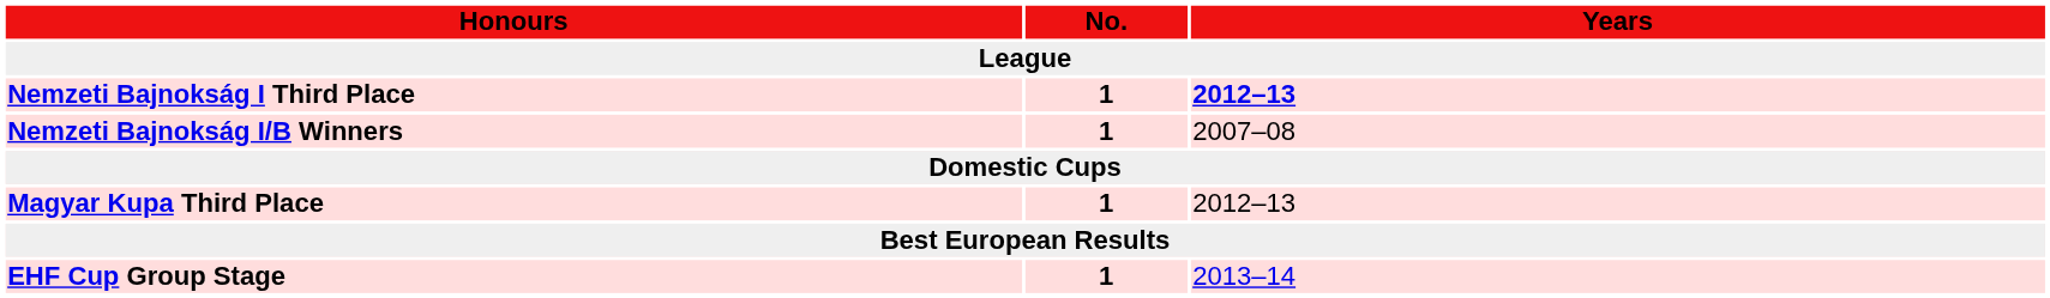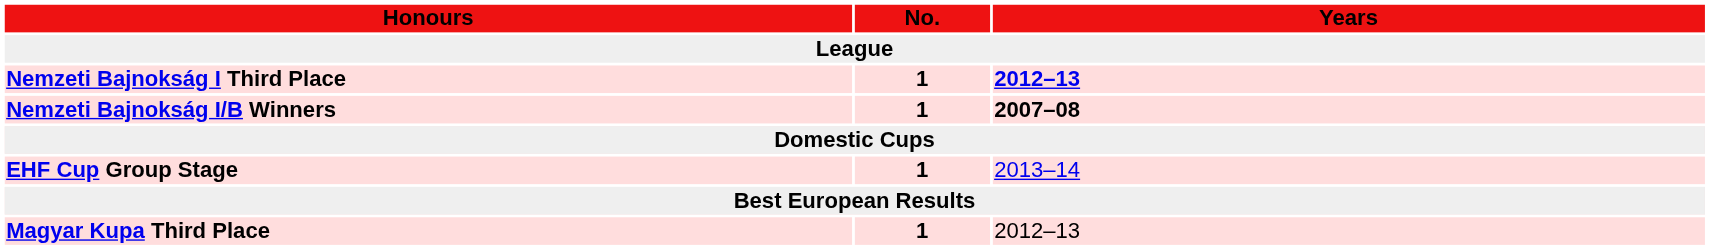 <table style="width:78%;">
 <tr style="background:#EE1212;">
 <th width=50%><span>  <strong>Honours</strong></span></th>
 <th width=8%><span>   <strong>No.</strong></span></th>
 <th !width=20%><span> <strong>Years</strong></span></th>
 </tr>
 <tr>
 <th colspan="3" style="background:#efefef;"><strong>League</strong></th>
 </tr>
 <tr style="background:#fdd;">
 <td><strong><a href='#'>Nemzeti Bajnokság I</a></strong> <strong>Third Place</strong></td>
 <td align=center><strong>1</strong></td>
 <td><strong><a href='#'>2012–13</a></strong></td>
 </tr>
 <tr style="background:#fdd;">
 <td><strong><a href='#'>Nemzeti Bajnokság I/B</a></strong> <strong>Winners</strong></td>
 <td align=center><strong>1</strong></td>
-<td>2007–08</td>
+<td><strong>2007–08</strong></td>
 </tr>
 <tr style="background:#fdd;">
 <th colspan="3" style="background:#efefef;"><strong>Domestic Cups</strong></th>
+</tr>
+<tr style="background:#fdd;">
+<td><strong><a href='#'>EHF Cup</a> Group Stage</strong></td>
+<td align=center><strong>1</strong></td>
+<td><a href='#'>2013–14</a></td>
+</tr>
+<tr style="background:#fdd;">
+<th colspan="3" style="background:#efefef;"><strong>Best European Results</strong></th>
 </tr>
 <tr style="background:#fdd;">
 <td><strong><a href='#'>Magyar Kupa</a> Third Place</strong></td>
 <td align=center><strong>1</strong></td>
 <td>2012–13</td>
 </tr>
-<tr style="background:#fdd;">
-<th colspan="3" style="background:#efefef;"><strong>Best European Results</strong></th>
-</tr>
-<tr style="background:#fdd;">
-<td><strong><a href='#'>EHF Cup</a> Group Stage</strong></td>
-<td align=center><strong>1</strong></td>
-<td><a href='#'>2013–14</a></td>
-</tr>
 </table>
